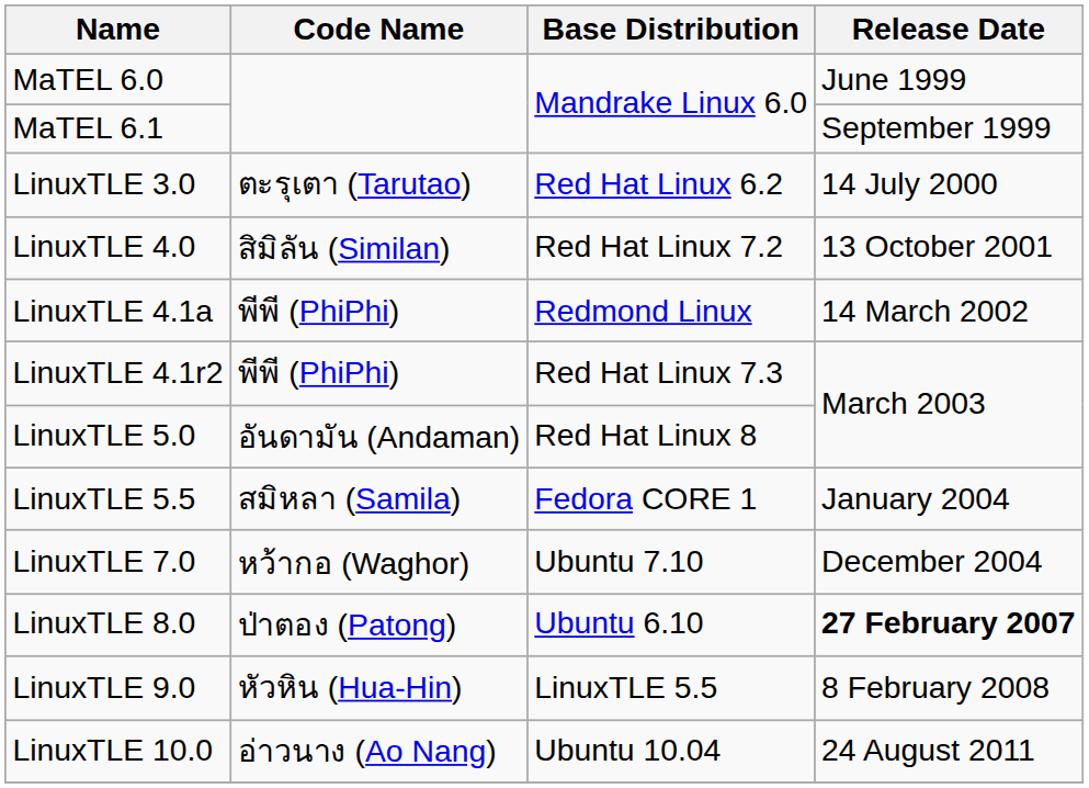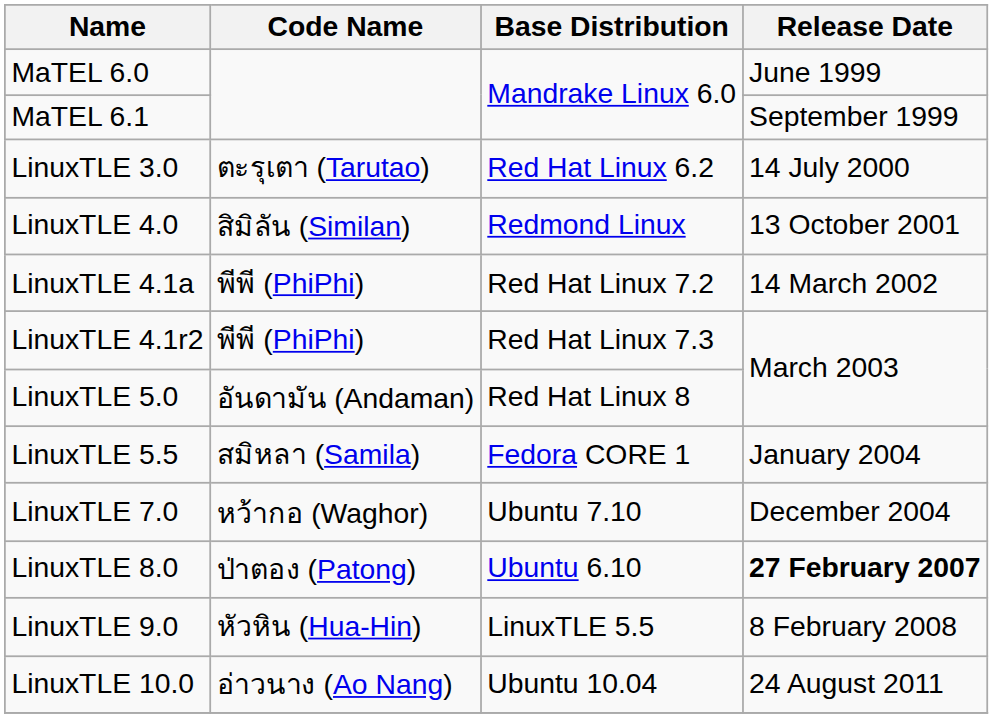 <table class = "wikitable">
 <tr>
 <th>Name</th>
 <th>Code Name</th>
 <th>Base Distribution</th>
 <th>Release Date</th>
 </tr>
 <tr>
 <td>MaTEL 6.0</td>
 <td rowspan="2"></td>
 <td rowspan="2"><a href='#'>Mandrake Linux</a> 6.0</td>
 <td>June 1999</td>
 </tr>
 <tr>
 <td>MaTEL 6.1</td>
 <td>September 1999</td>
 </tr>
 <tr>
 <td>LinuxTLE 3.0</td>
 <td>ตะรุเตา (<a href='#'>Tarutao</a>)</td>
 <td><a href='#'>Red Hat Linux</a> 6.2</td>
 <td>14 July 2000</td>
 </tr>
 <tr>
 <td>LinuxTLE 4.0</td>
 <td>สิมิลัน (<a href='#'>Similan</a>)</td>
-<td>Red Hat Linux 7.2</td>
+<td><a href='#'>Redmond Linux</a></td>
 <td>13 October 2001</td>
 </tr>
 <tr>
 <td>LinuxTLE 4.1a</td>
 <td>พีพี (<a href='#'>PhiPhi</a>)</td>
-<td><a href='#'>Redmond Linux</a></td>
+<td>Red Hat Linux 7.2</td>
 <td>14 March 2002</td>
 </tr>
 <tr>
 <td>LinuxTLE 4.1r2</td>
 <td>พีพี (<a href='#'>PhiPhi</a>)</td>
 <td>Red Hat Linux 7.3</td>
 <td rowspan="2">March 2003</td>
 </tr>
 <tr>
 <td>LinuxTLE 5.0</td>
 <td>อันดามัน (Andaman)</td>
 <td>Red Hat Linux 8</td>
 </tr>
 <tr>
 <td>LinuxTLE 5.5</td>
 <td>สมิหลา (<a href='#'>Samila</a>)</td>
 <td><a href='#'>Fedora</a> CORE 1</td>
 <td>January 2004</td>
 </tr>
 <tr>
 <td>LinuxTLE 7.0</td>
 <td>หว้ากอ (Waghor)</td>
 <td>Ubuntu 7.10</td>
 <td>December 2004</td>
 </tr>
 <tr>
 <td>LinuxTLE 8.0</td>
 <td>ป่าตอง (<a href='#'>Patong</a>)</td>
 <td><a href='#'>Ubuntu</a> 6.10</td>
 <td><strong>27 February 2007</strong></td>
 </tr>
 <tr>
 <td>LinuxTLE 9.0</td>
 <td>หัวหิน (<a href='#'>Hua-Hin</a>)</td>
 <td>LinuxTLE 5.5</td>
 <td>8 February 2008</td>
 </tr>
 <tr>
 <td>LinuxTLE 10.0</td>
 <td>อ่าวนาง (<a href='#'>Ao Nang</a>)</td>
 <td>Ubuntu 10.04</td>
 <td>24 August 2011</td>
 </tr>
 <tr>
 </tr>
 </table>
